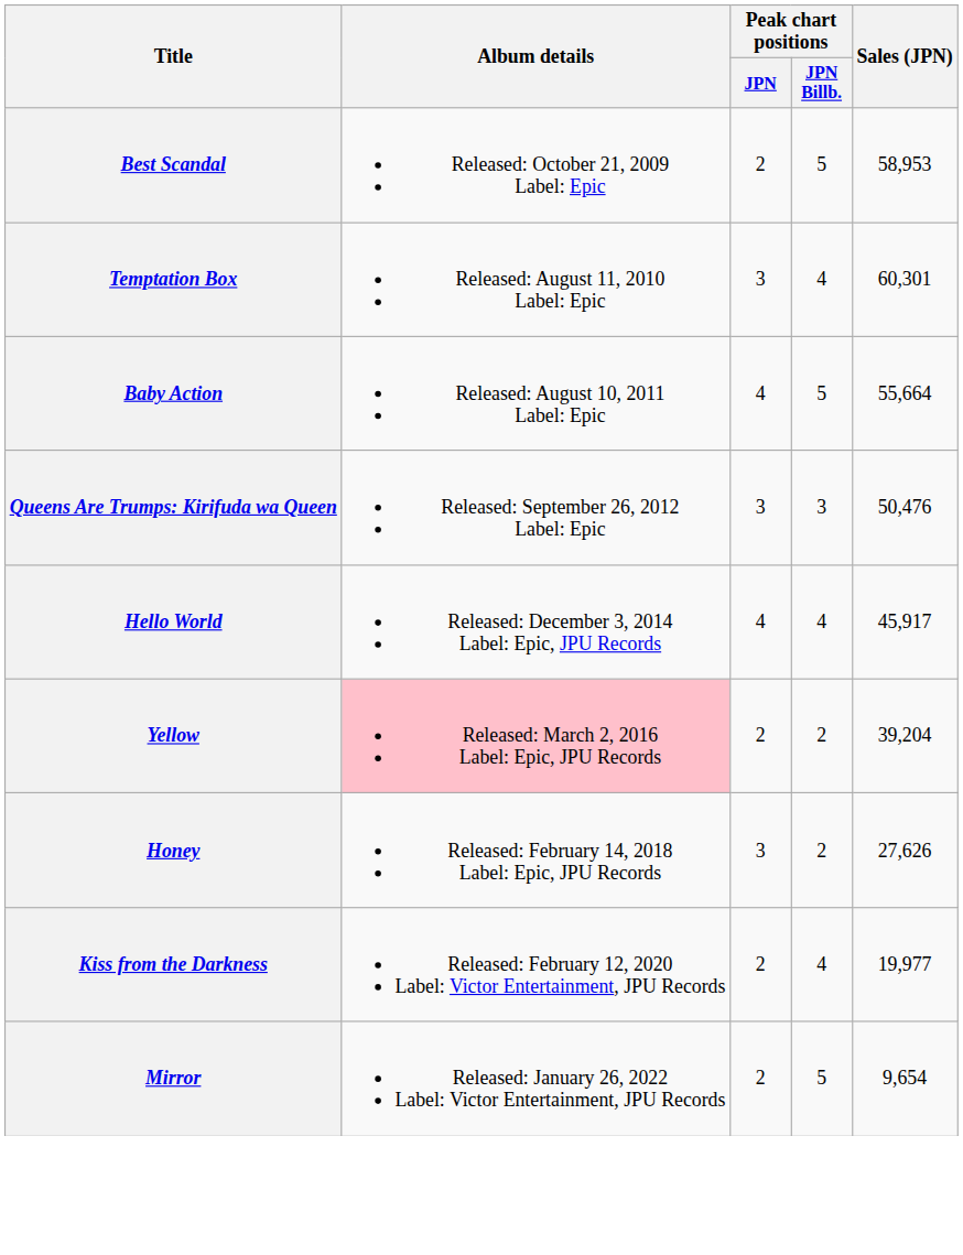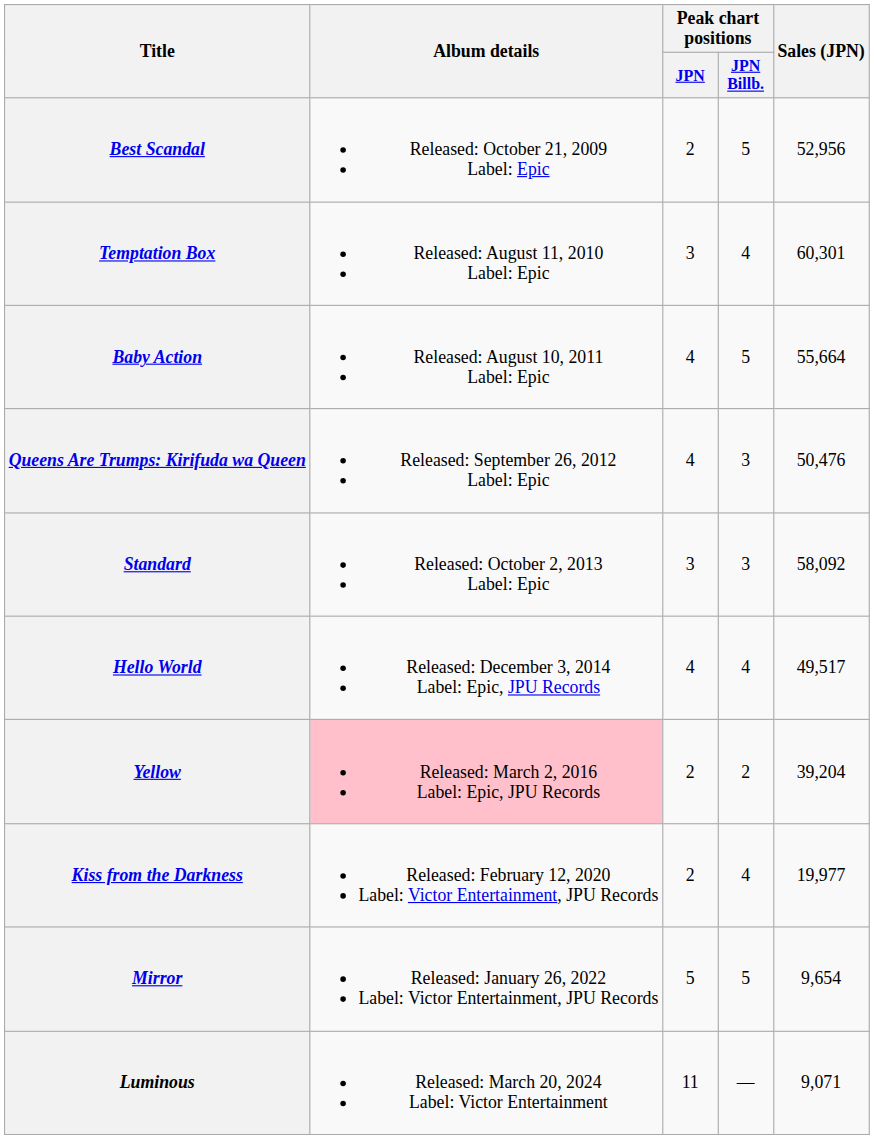 <table class="wikitable plainrowheaders" style="text-align:center;" style="text-align:center;">
 <tr>
 <th scope="col" rowspan="2">Title</th>
 <th scope="col" rowspan="2">Album details</th>
 <th scope="col" colspan="2">Peak chart positions</th>
 <th scope="col" rowspan="2">Sales (JPN)</th>
 </tr>
 <tr>
 <th scope="col" style="width:3em;font-size:90%"><a href='#'>JPN</a><br></th>
 <th scope="col" style="width:3em;font-size:90%"><a href='#'>JPN Billb.</a><br></th>
 </tr>
 <tr>
 <th scope="row"><em><a href='#'>Best Scandal</a></em></th>
 <td><br><ul><li>Released: October 21, 2009</li><li>Label: <a href='#'>Epic</a></li></ul></td>
 <td style="text-align:center;">2</td>
 <td style="text-align:center;">5</td>
-<td style="text-align:center;">58,953</td>
+<td style="text-align:center;">52,956</td>
 </tr>
 <tr>
 <th scope="row"><em><a href='#'>Temptation Box</a></em></th>
 <td><br><ul><li>Released: August 11, 2010</li><li>Label: Epic</li></ul></td>
 <td style="text-align:center;">3</td>
 <td style="text-align:center;">4</td>
 <td style="text-align:center;">60,301</td>
 </tr>
 <tr>
 <th scope="row"><em><a href='#'>Baby Action</a></em></th>
 <td><br><ul><li>Released: August 10, 2011</li><li>Label: Epic</li></ul></td>
 <td style="text-align:center;">4</td>
 <td style="text-align:center;">5</td>
 <td style="text-align:center;">55,664</td>
 </tr>
 <tr>
 <th scope="row"><em><a href='#'>Queens Are Trumps: Kirifuda wa Queen</a></em></th>
 <td><br><ul><li>Released: September 26, 2012</li><li>Label: Epic</li></ul></td>
+<td style="text-align:center;">4</td>
+<td style="text-align:center;">3</td>
+<td style="text-align:center;">50,476</td>
+</tr>
+<tr>
+<th scope="row"><em><a href='#'>Standard</a></em></th>
+<td><br><ul><li>Released: October 2, 2013</li><li>Label: Epic</li></ul></td>
 <td style="text-align:center;">3</td>
 <td style="text-align:center;">3</td>
-<td style="text-align:center;">50,476</td>
+<td style="text-align:center;">58,092</td>
 </tr>
 <tr>
 <th scope="row"><em><a href='#'>Hello World</a></em></th>
 <td><br><ul><li>Released: December 3, 2014</li><li>Label: Epic, <a href='#'>JPU Records</a></li></ul></td>
 <td style="text-align:center;">4</td>
 <td style="text-align:center;">4</td>
-<td style="text-align:center;">45,917</td>
+<td style="text-align:center;">49,517</td>
 </tr>
 <tr>
 <th scope="row"><em><a href='#'>Yellow</a></em></th>
 <td style="background: pink;"><br><ul><li>Released: March 2, 2016</li><li>Label: Epic, JPU Records</li></ul></td>
 <td style="text-align:center;">2</td>
 <td style="text-align:center;">2</td>
 <td style="text-align:center;">39,204</td>
-</tr>
-<tr>
-<th scope="row"><em><a href='#'>Honey</a></em></th>
-<td><br><ul><li>Released: February 14, 2018</li><li>Label: Epic, JPU Records</li></ul></td>
-<td style="text-align:center;">3</td>
-<td style="text-align:center;">2</td>
-<td style="text-align:center;">27,626</td>
 </tr>
 <tr>
 <th scope="row"><em><a href='#'>Kiss from the Darkness</a></em></th>
 <td><br><ul><li>Released: February 12, 2020</li><li>Label: <a href='#'>Victor Entertainment</a>, JPU Records</li></ul></td>
 <td style="text-align:center;">2</td>
 <td style="text-align:center;">4</td>
 <td style="text-align:center;">19,977</td>
 </tr>
 <tr>
 <th scope="row"><em><a href='#'>Mirror</a></em></th>
 <td><br><ul><li>Released: January 26, 2022</li><li>Label: Victor Entertainment, JPU Records</li></ul></td>
-<td style="text-align:center;">2</td>
+<td style="text-align:center;">5</td>
 <td style="text-align:center;">5</td>
 <td style="text-align:center;">9,654</td>
 </tr>
+<tr>
+<th scope="row"><em>Luminous</em></th>
+<td><br><ul><li>Released: March 20, 2024</li><li>Label: Victor Entertainment</li></ul></td>
+<td style="text-align:center;">11</td>
+<td style="text-align:center;">—</td>
+<td style="text-align:center;">9,071</td>
+</tr>
 </table>
